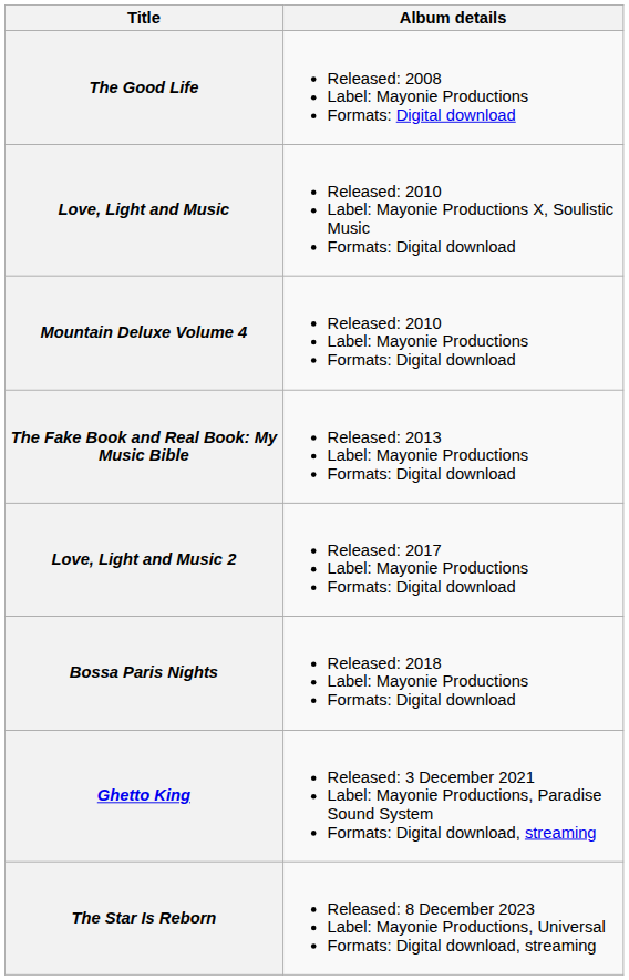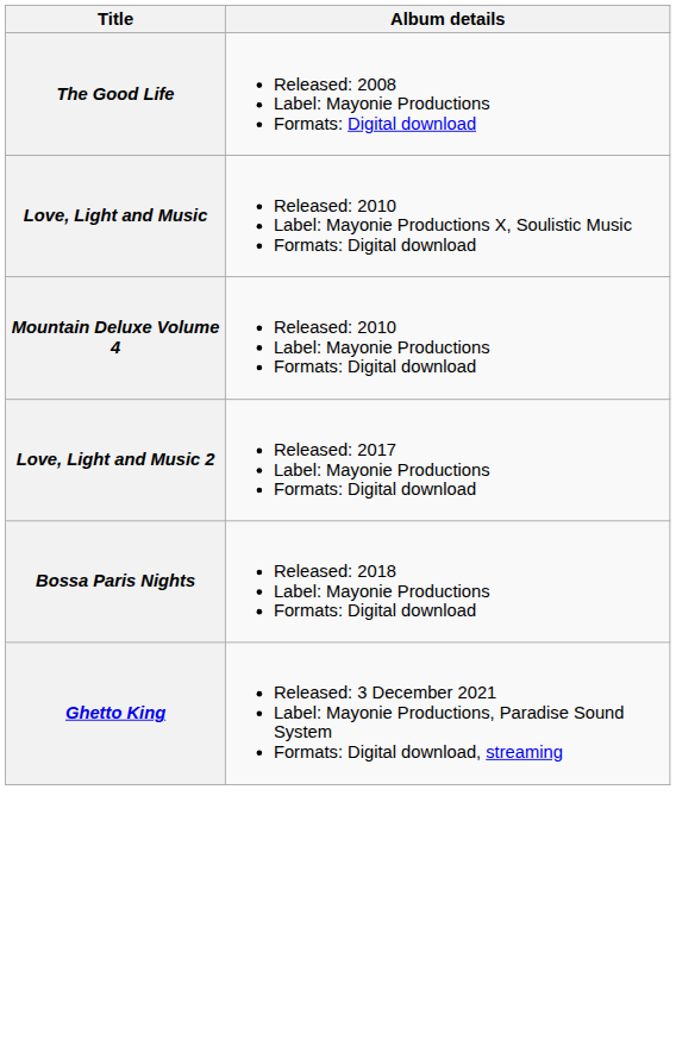 <table class="wikitable plainrowheaders">
 <tr>
 <th scope="col">Title</th>
 <th scope="col">Album details</th>
 </tr>
 <tr>
 <th scope="row"><em>The Good Life</em></th>
 <td><br><ul><li>Released: 2008</li><li>Label: Mayonie Productions</li><li>Formats: <a href='#'>Digital download</a></li></ul></td>
 </tr>
 <tr>
 <th scope="row"><em>Love, Light and Music</em></th>
 <td><br><ul><li>Released: 2010</li><li>Label: Mayonie Productions X, Soulistic Music</li><li>Formats: Digital download</li></ul></td>
 </tr>
 <tr>
 <th scope="row"><em>Mountain Deluxe Volume 4</em></th>
 <td><br><ul><li>Released: 2010</li><li>Label: Mayonie Productions</li><li>Formats: Digital download</li></ul></td>
 </tr>
 <tr>
-<th scope="row"><em>The Fake Book and Real Book: My Music Bible</em></th>
-<td><br><ul><li>Released: 2013</li><li>Label: Mayonie Productions</li><li>Formats: Digital download</li></ul></td>
-</tr>
-<tr>
 <th scope="row"><em>Love, Light and Music 2</em></th>
 <td><br><ul><li>Released: 2017</li><li>Label: Mayonie Productions</li><li>Formats: Digital download</li></ul></td>
 </tr>
 <tr>
 <th scope="row"><em>Bossa Paris Nights</em></th>
 <td><br><ul><li>Released: 2018</li><li>Label: Mayonie Productions</li><li>Formats: Digital download</li></ul></td>
 </tr>
 <tr>
 <th scope="row"><em><a href='#'>Ghetto King</a></em></th>
 <td><br><ul><li>Released: 3 December 2021</li><li>Label: Mayonie Productions, Paradise Sound System</li><li>Formats: Digital download, <a href='#'>streaming</a></li></ul></td>
 </tr>
-<tr>
-<th scope="row"><em>The Star Is Reborn</em></th>
-<td><br><ul><li>Released: 8 December 2023</li><li>Label: Mayonie Productions, Universal</li><li>Formats: Digital download, streaming</li></ul></td>
-</tr>
 </table>
